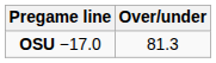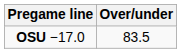 <table class="wikitable">
 <tr align="center">
 <th style=>Pregame line</th>
 <th style=>Over/under</th>
 </tr>
 <tr align="center">
 <td><strong>OSU</strong> −17.0</td>
-<td>81.3</td>
+<td>83.5</td>
 </tr>
 </table>
